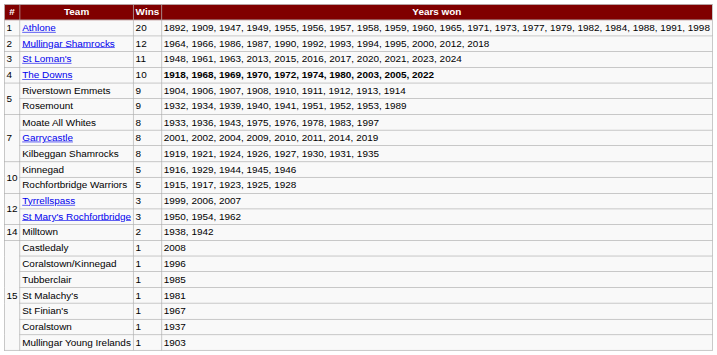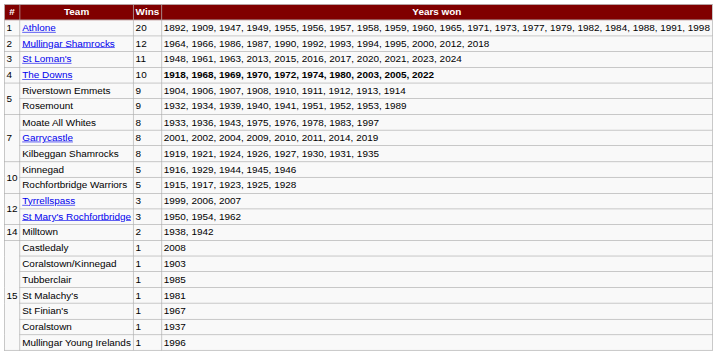 <table class="wikitable">
 <tr>
 <th style="background:maroon;color:white">#</th>
 <th style="background:maroon;color:white">Team</th>
 <th style="background:maroon;color:white">Wins</th>
 <th style="background:maroon;color:white">Years won</th>
 </tr>
 <tr>
 <td>1</td>
 <td><a href='#'>Athlone</a></td>
 <td>20</td>
 <td>1892, 1909, 1947, 1949, 1955, 1956, 1957, 1958, 1959, 1960, 1965, 1971, 1973, 1977, 1979, 1982, 1984, 1988, 1991, 1998</td>
 </tr>
 <tr>
 <td>2</td>
 <td><a href='#'>Mullingar Shamrocks</a></td>
 <td>12</td>
 <td>1964, 1966, 1986, 1987, 1990, 1992, 1993, 1994, 1995, 2000, 2012, 2018</td>
 </tr>
 <tr>
 <td>3</td>
 <td><a href='#'>St Loman's</a></td>
 <td>11</td>
 <td>1948, 1961, 1963, 2013, 2015, 2016, 2017, 2020, 2021, 2023, 2024</td>
 </tr>
 <tr>
 <td>4</td>
 <td><a href='#'>The Downs</a></td>
 <td>10</td>
 <td><strong>1918, 1968, 1969, 1970, 1972, 1974, 1980, 2003, 2005, 2022</strong></td>
 </tr>
 <tr>
 <td rowspan=2>5</td>
 <td>Riverstown Emmets</td>
 <td>9</td>
 <td>1904, 1906, 1907, 1908, 1910, 1911, 1912, 1913, 1914</td>
 </tr>
 <tr>
 <td>Rosemount</td>
 <td>9</td>
 <td>1932, 1934, 1939, 1940, 1941, 1951, 1952, 1953, 1989</td>
 </tr>
 <tr>
 <td rowspan=3>7</td>
 <td>Moate All Whites</td>
 <td>8</td>
 <td>1933, 1936, 1943, 1975, 1976, 1978, 1983, 1997</td>
 </tr>
 <tr>
 <td><a href='#'>Garrycastle</a></td>
 <td>8</td>
 <td>2001, 2002, 2004, 2009, 2010, 2011, 2014, 2019</td>
 </tr>
 <tr>
 <td>Kilbeggan Shamrocks</td>
 <td>8</td>
 <td>1919, 1921, 1924, 1926, 1927, 1930, 1931, 1935</td>
 </tr>
 <tr>
 <td rowspan=2>10</td>
 <td>Kinnegad</td>
 <td>5</td>
 <td>1916, 1929, 1944, 1945, 1946</td>
 </tr>
 <tr>
 <td>Rochfortbridge Warriors</td>
 <td>5</td>
 <td>1915, 1917, 1923, 1925, 1928</td>
 </tr>
 <tr>
 <td rowspan=2>12</td>
 <td><a href='#'>Tyrrellspass</a></td>
 <td>3</td>
 <td>1999, 2006, 2007</td>
 </tr>
 <tr>
 <td><a href='#'>St Mary's Rochfortbridge</a></td>
 <td>3</td>
 <td>1950, 1954, 1962</td>
 </tr>
 <tr>
 <td>14</td>
 <td>Milltown</td>
 <td>2</td>
 <td>1938, 1942</td>
 </tr>
 <tr>
 <td rowspan=8>15</td>
 <td>Castledaly</td>
 <td>1</td>
 <td>2008</td>
 </tr>
 <tr>
 <td>Coralstown/Kinnegad</td>
 <td>1</td>
-<td>1996</td>
+<td>1903</td>
 </tr>
 <tr>
 <td>Tubberclair</td>
 <td>1</td>
 <td>1985</td>
 </tr>
 <tr>
 <td>St Malachy's</td>
 <td>1</td>
 <td>1981</td>
 </tr>
 <tr>
 <td>St Finian's</td>
 <td>1</td>
 <td>1967</td>
 </tr>
 <tr>
 <td>Coralstown</td>
 <td>1</td>
 <td>1937</td>
 </tr>
 <tr>
 <td>Mullingar Young Irelands</td>
 <td>1</td>
-<td>1903</td>
+<td>1996</td>
 </tr>
 </table>
